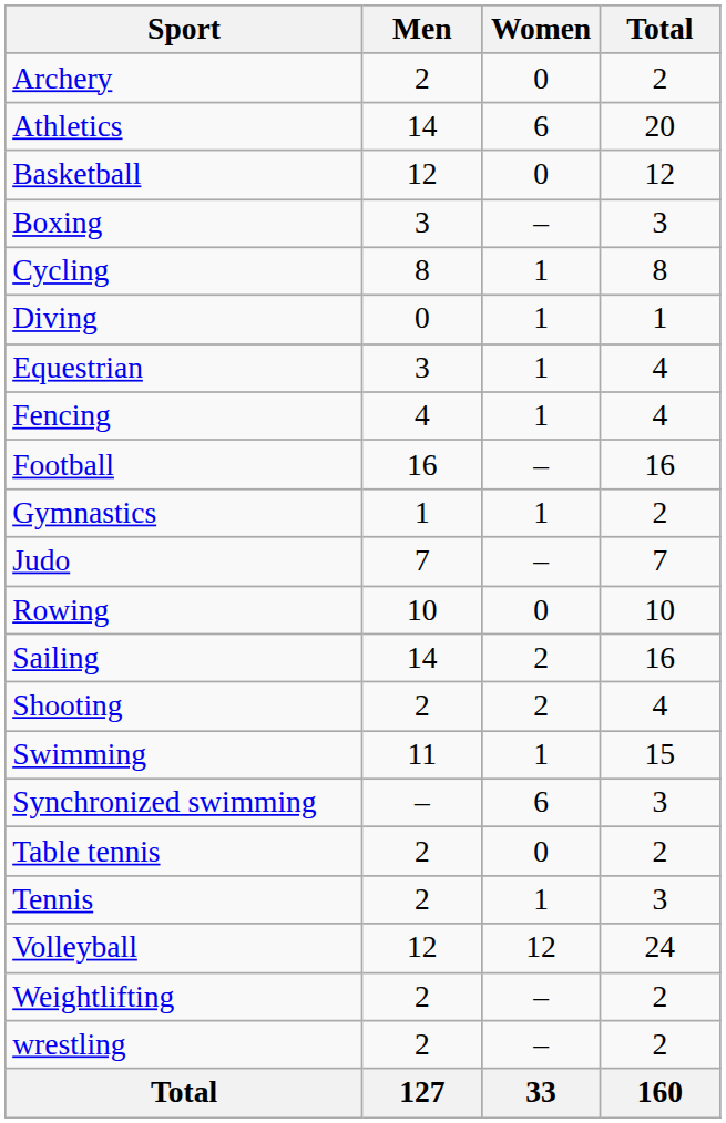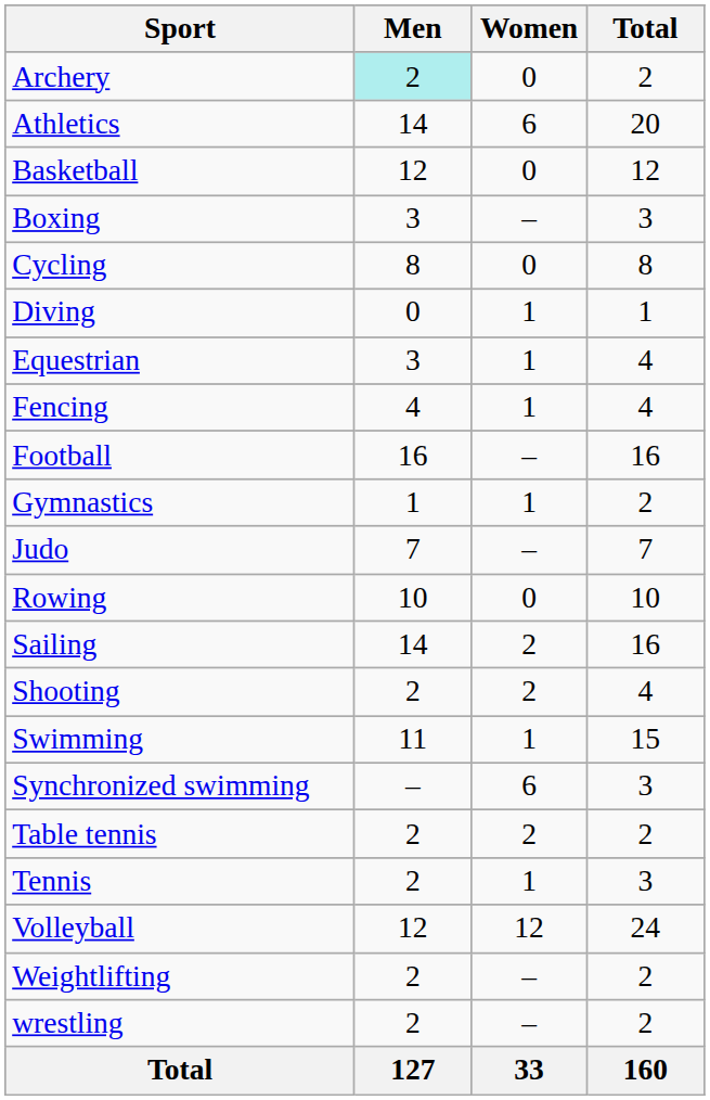 <table class="wikitable sortable" style="text-align:center;">
 <tr>
 <th width=180>Sport</th>
 <th width=55>Men</th>
 <th width=55>Women</th>
 <th width=55>Total</th>
 </tr>
 <tr>
 <td align=left><a href='#'>Archery</a></td>
-<td>2</td>
+<td style="background: paleturquoise;">2</td>
 <td>0</td>
 <td>2</td>
 </tr>
 <tr>
 <td align=left><a href='#'>Athletics</a></td>
 <td>14</td>
 <td>6</td>
 <td>20</td>
 </tr>
 <tr>
 <td align=left><a href='#'>Basketball</a></td>
 <td>12</td>
 <td>0</td>
 <td>12</td>
 </tr>
 <tr>
 <td align=left><a href='#'>Boxing</a></td>
 <td>3</td>
 <td>–</td>
 <td>3</td>
 </tr>
 <tr>
 <td align=left><a href='#'>Cycling</a></td>
 <td>8</td>
-<td>1</td>
+<td>0</td>
 <td>8</td>
 </tr>
 <tr>
 <td align=left><a href='#'>Diving</a></td>
 <td>0</td>
 <td>1</td>
 <td>1</td>
 </tr>
 <tr>
 <td align=left><a href='#'>Equestrian</a></td>
 <td>3</td>
 <td>1</td>
 <td>4</td>
 </tr>
 <tr>
 <td align=left><a href='#'>Fencing</a></td>
 <td>4</td>
 <td>1</td>
 <td>4</td>
 </tr>
 <tr>
 <td align=left><a href='#'>Football</a></td>
 <td>16</td>
 <td>–</td>
 <td>16</td>
 </tr>
 <tr>
 <td align=left><a href='#'>Gymnastics</a></td>
 <td>1</td>
 <td>1</td>
 <td>2</td>
 </tr>
 <tr>
 <td align=left><a href='#'>Judo</a></td>
 <td>7</td>
 <td>–</td>
 <td>7</td>
 </tr>
 <tr>
 <td align=left><a href='#'>Rowing</a></td>
 <td>10</td>
 <td>0</td>
 <td>10</td>
 </tr>
 <tr>
 <td align=left><a href='#'>Sailing</a></td>
 <td>14</td>
 <td>2</td>
 <td>16</td>
 </tr>
 <tr>
 <td align=left><a href='#'>Shooting</a></td>
 <td>2</td>
 <td>2</td>
 <td>4</td>
 </tr>
 <tr>
 <td align=left><a href='#'>Swimming</a></td>
 <td>11</td>
 <td>1</td>
 <td>15</td>
 </tr>
 <tr>
 <td align=left><a href='#'>Synchronized swimming</a></td>
 <td>–</td>
 <td>6</td>
 <td>3</td>
 </tr>
 <tr>
 <td align=left><a href='#'>Table tennis</a></td>
 <td>2</td>
-<td>0</td>
+<td>2</td>
 <td>2</td>
 </tr>
 <tr>
 <td align=left><a href='#'>Tennis</a></td>
 <td>2</td>
 <td>1</td>
 <td>3</td>
 </tr>
 <tr>
 <td align=left><a href='#'>Volleyball</a></td>
 <td>12</td>
 <td>12</td>
 <td>24</td>
 </tr>
 <tr>
 <td align=left><a href='#'>Weightlifting</a></td>
 <td>2</td>
 <td>–</td>
 <td>2</td>
 </tr>
 <tr>
 <td align=left><a href='#'>wrestling</a></td>
 <td>2</td>
 <td>–</td>
 <td>2</td>
 </tr>
 <tr>
 <th>Total</th>
 <th>127</th>
 <th>33</th>
 <th>160</th>
 </tr>
 </table>
